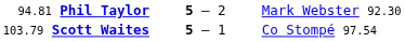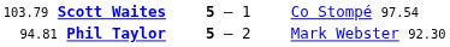 <table style="text-align:center">
 <tr>
 <th width=223></th>
 <th width=100></th>
 <th width=223></th>
 </tr>
 <tr>
+<td align=right><small><span>103.79</span></small> <strong><a href='#'>Scott Waites</a></strong> </td>
+<td><strong>5</strong> – 1</td>
+<td align=left> <a href='#'>Co Stompé</a> <small><span>97.54</span></small></td>
+</tr>
+<tr>
 <td align=right><small><span>94.81</span></small> <strong><a href='#'>Phil Taylor</a></strong> </td>
 <td><strong>5</strong> – 2</td>
 <td align=left> <a href='#'>Mark Webster</a> <small><span>92.30</span></small></td>
 </tr>
-<tr>
-<td align=right><small><span>103.79</span></small> <strong><a href='#'>Scott Waites</a></strong> </td>
-<td><strong>5</strong> – 1</td>
-<td align=left> <a href='#'>Co Stompé</a> <small><span>97.54</span></small></td>
-</tr>
 </table>
